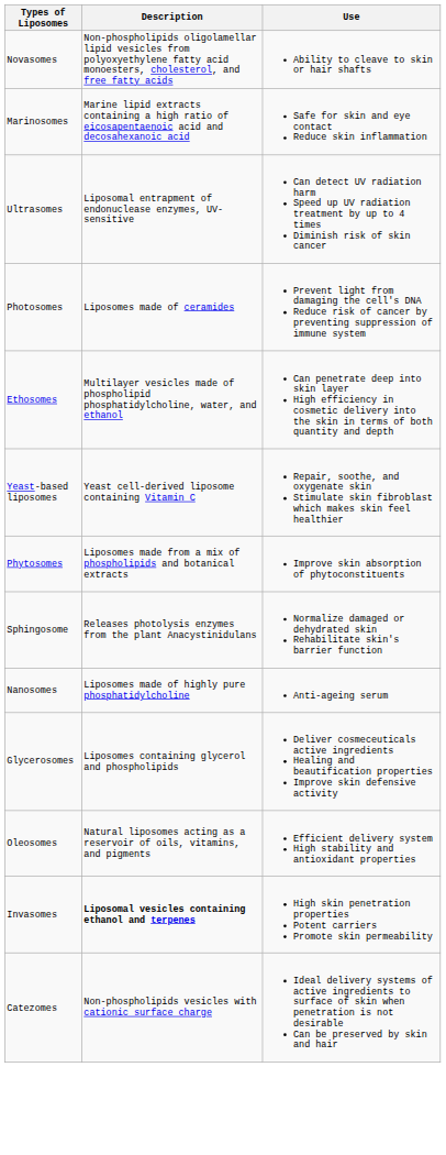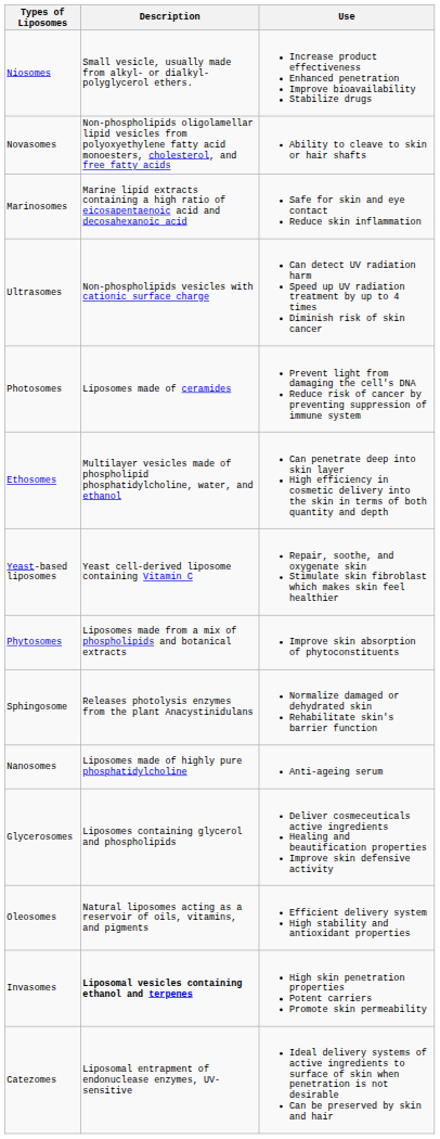 <table class="wikitable">
 <tr>
 <th>Types of Liposomes</th>
 <th>Description</th>
 <th>Use</th>
+</tr>
+<tr>
+<td><a href='#'>Niosomes</a></td>
+<td>Small vesicle, usually made from alkyl- or dialkyl- polyglycerol ethers.</td>
+<td><br><ul><li>Increase product effectiveness</li><li>Enhanced penetration</li><li>Improve bioavailability</li><li>Stabilize drugs</li></ul></td>
 </tr>
 <tr>
 <td>Novasomes</td>
 <td>Non-phospholipids oligolamellar lipid vesicles from polyoxyethylene fatty acid monoesters, <a href='#'>cholesterol</a>, and <a href='#'>free fatty acids</a></td>
 <td><br><ul><li>Ability to cleave to skin or hair shafts</li></ul></td>
 </tr>
 <tr>
 <td>Marinosomes</td>
 <td>Marine lipid extracts containing a high ratio of <a href='#'>eicosapentaenoic</a> acid and <a href='#'>decosahexanoic acid</a></td>
 <td><br><ul><li>Safe for skin and eye contact</li><li>Reduce skin inflammation</li></ul></td>
 </tr>
 <tr>
 <td>Ultrasomes</td>
-<td>Liposomal entrapment of endonuclease enzymes, UV-sensitive</td>
+<td>Non-phospholipids vesicles with <a href='#'>cationic surface charge</a></td>
 <td><br><ul><li>Can detect UV radiation harm</li><li>Speed up UV radiation treatment by up to 4 times</li><li>Diminish risk of skin cancer</li></ul></td>
 </tr>
 <tr>
 <td>Photosomes</td>
 <td>Liposomes made of <a href='#'>ceramides</a></td>
 <td><br><ul><li>Prevent light from damaging the cell's DNA</li><li>Reduce risk of cancer by preventing suppression of immune system</li></ul></td>
 </tr>
 <tr>
 <td><a href='#'>Ethosomes</a></td>
 <td>Multilayer vesicles made of phospholipid phosphatidylcholine, water, and <a href='#'>ethanol</a></td>
 <td><br><ul><li>Can penetrate deep into skin layer</li><li>High efficiency in cosmetic delivery into the skin in terms of both quantity and depth</li></ul></td>
 </tr>
 <tr>
 <td><a href='#'>Yeast</a>-based liposomes</td>
 <td>Yeast cell-derived liposome containing <a href='#'>Vitamin C</a></td>
 <td><br><ul><li>Repair, soothe, and oxygenate skin</li><li>Stimulate skin fibroblast which makes skin feel healthier</li></ul></td>
 </tr>
 <tr>
 <td><a href='#'>Phytosomes</a></td>
 <td>Liposomes made from a mix of <a href='#'>phospholipids</a> and botanical extracts</td>
 <td><br><ul><li>Improve skin absorption of phytoconstituents</li></ul></td>
 </tr>
 <tr>
 <td>Sphingosome</td>
 <td>Releases photolysis enzymes from the plant Anacystinidulans</td>
 <td><br><ul><li>Normalize damaged or dehydrated skin</li><li>Rehabilitate skin's barrier function</li></ul></td>
 </tr>
 <tr>
 <td>Nanosomes</td>
 <td>Liposomes made of highly pure <a href='#'>phosphatidylcholine</a></td>
 <td><br><ul><li>Anti-ageing serum</li></ul></td>
 </tr>
 <tr>
 <td>Glycerosomes</td>
 <td>Liposomes containing glycerol and phospholipids</td>
 <td><br><ul><li>Deliver cosmeceuticals active ingredients</li><li>Healing and beautification properties</li><li>Improve skin defensive activity</li></ul></td>
 </tr>
 <tr>
 <td>Oleosomes</td>
 <td>Natural liposomes acting as a reservoir of oils, vitamins, and pigments</td>
 <td><br><ul><li>Efficient delivery system</li><li>High stability and antioxidant properties</li></ul></td>
 </tr>
 <tr>
 <td>Invasomes</td>
 <td><strong>Liposomal vesicles containing ethanol and <a href='#'>terpenes</a></strong></td>
 <td><br><ul><li>High skin penetration properties</li><li>Potent carriers</li><li>Promote skin permeability</li></ul></td>
 </tr>
 <tr>
 <td>Catezomes</td>
-<td>Non-phospholipids vesicles with <a href='#'>cationic surface charge</a></td>
+<td>Liposomal entrapment of endonuclease enzymes, UV-sensitive</td>
 <td><br><ul><li>Ideal delivery systems of active ingredients to surface of skin when penetration is not desirable</li><li>Can be preserved by skin and hair</li></ul></td>
 </tr>
 </table>
